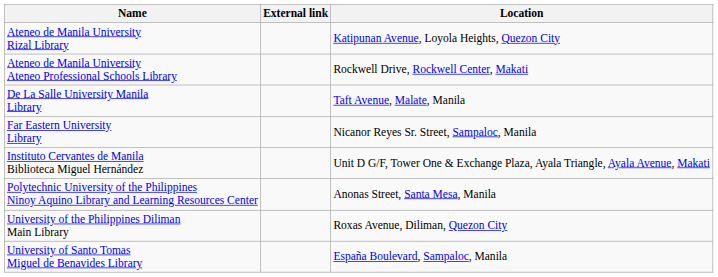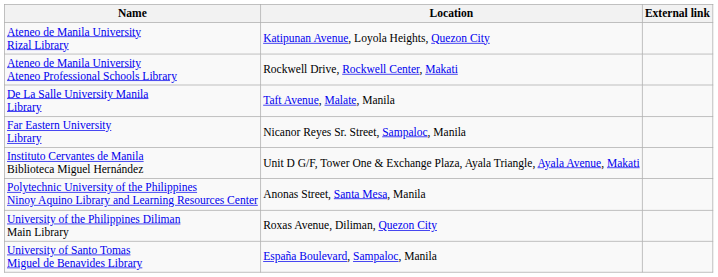 <table class="wikitable sortable">
 <tr>
 <th>Name</th>
+<th>Location</th>
 <th>External link</th>
-<th>Location</th>
 </tr>
 <tr>
 <td><a href='#'>Ateneo de Manila University</a><br><a href='#'>Rizal Library</a></td>
+<td><a href='#'>Katipunan Avenue</a>, Loyola Heights, <a href='#'>Quezon City</a></td>
 <td></td>
-<td><a href='#'>Katipunan Avenue</a>, Loyola Heights, <a href='#'>Quezon City</a></td>
 </tr>
 <tr>
 <td><a href='#'>Ateneo de Manila University</a><br><a href='#'>Ateneo Professional Schools Library</a></td>
+<td>Rockwell Drive, <a href='#'>Rockwell Center</a>, <a href='#'>Makati</a></td>
 <td></td>
-<td>Rockwell Drive, <a href='#'>Rockwell Center</a>, <a href='#'>Makati</a></td>
 </tr>
 <tr>
 <td><a href='#'>De La Salle University Manila</a><br><a href='#'>Library</a></td>
+<td><a href='#'>Taft Avenue</a>, <a href='#'>Malate</a>, Manila</td>
 <td></td>
-<td><a href='#'>Taft Avenue</a>, <a href='#'>Malate</a>, Manila</td>
 </tr>
 <tr>
 <td><a href='#'>Far Eastern University</a><br><a href='#'>Library</a></td>
+<td>Nicanor Reyes Sr. Street, <a href='#'>Sampaloc</a>, Manila</td>
 <td></td>
-<td>Nicanor Reyes Sr. Street, <a href='#'>Sampaloc</a>, Manila</td>
 </tr>
 <tr>
 <td><a href='#'>Instituto Cervantes de Manila</a><br>Biblioteca Miguel Hernández</td>
+<td>Unit D G/F, Tower One & Exchange Plaza, Ayala Triangle, <a href='#'>Ayala Avenue</a>, <a href='#'>Makati</a></td>
 <td></td>
-<td>Unit D G/F, Tower One & Exchange Plaza, Ayala Triangle, <a href='#'>Ayala Avenue</a>, <a href='#'>Makati</a></td>
 </tr>
 <tr>
 <td><a href='#'>Polytechnic University of the Philippines</a><br><a href='#'>Ninoy Aquino Library and Learning Resources Center</a></td>
+<td>Anonas Street, <a href='#'>Santa Mesa</a>, Manila</td>
 <td></td>
-<td>Anonas Street, <a href='#'>Santa Mesa</a>, Manila</td>
 </tr>
 <tr>
 <td><a href='#'>University of the Philippines Diliman</a><br>Main Library</td>
+<td>Roxas Avenue, Diliman, <a href='#'>Quezon City</a></td>
 <td></td>
-<td>Roxas Avenue, Diliman, <a href='#'>Quezon City</a></td>
 </tr>
 <tr>
 <td><a href='#'>University of Santo Tomas</a><br><a href='#'>Miguel de Benavides Library</a></td>
+<td><a href='#'>España Boulevard</a>, <a href='#'>Sampaloc</a>, Manila</td>
 <td></td>
-<td><a href='#'>España Boulevard</a>, <a href='#'>Sampaloc</a>, Manila</td>
 </tr>
 </table>
